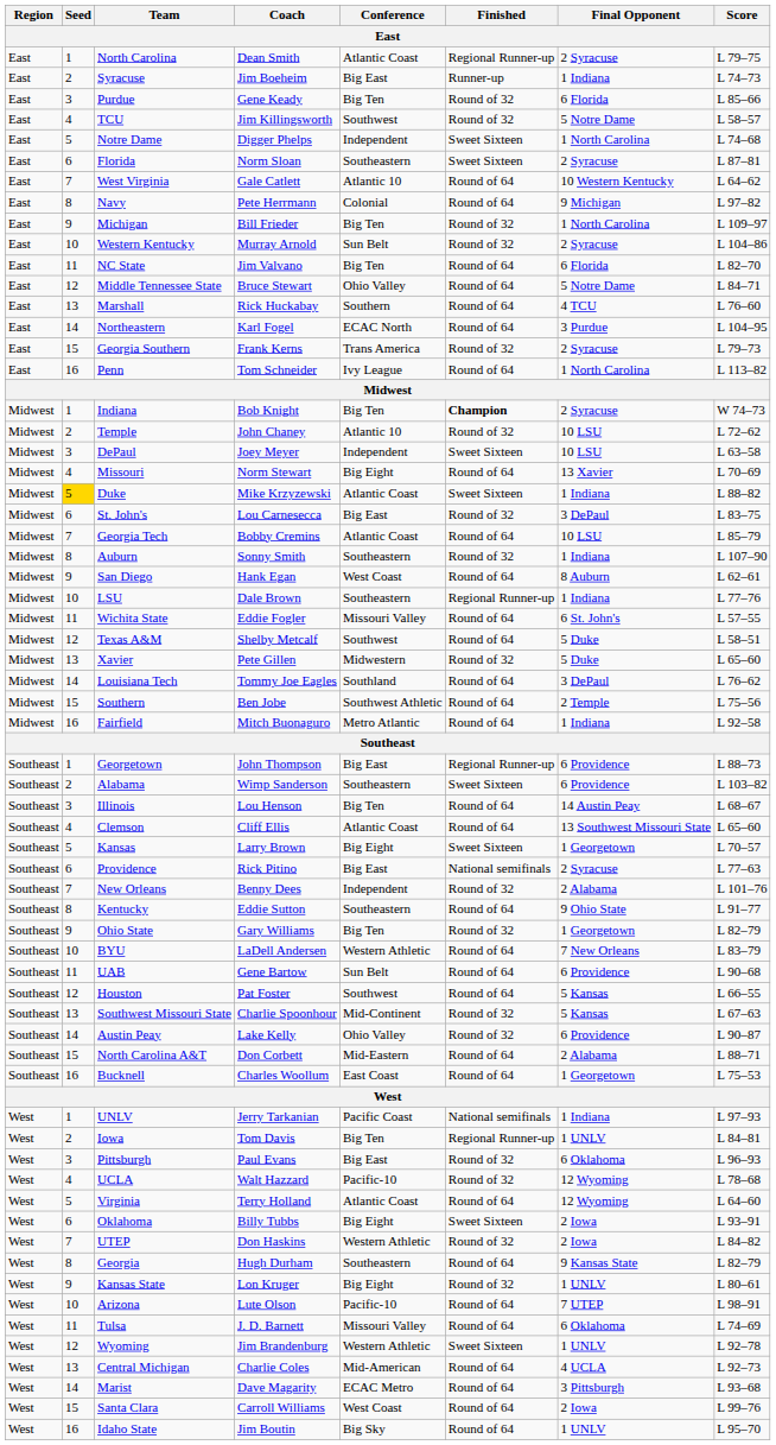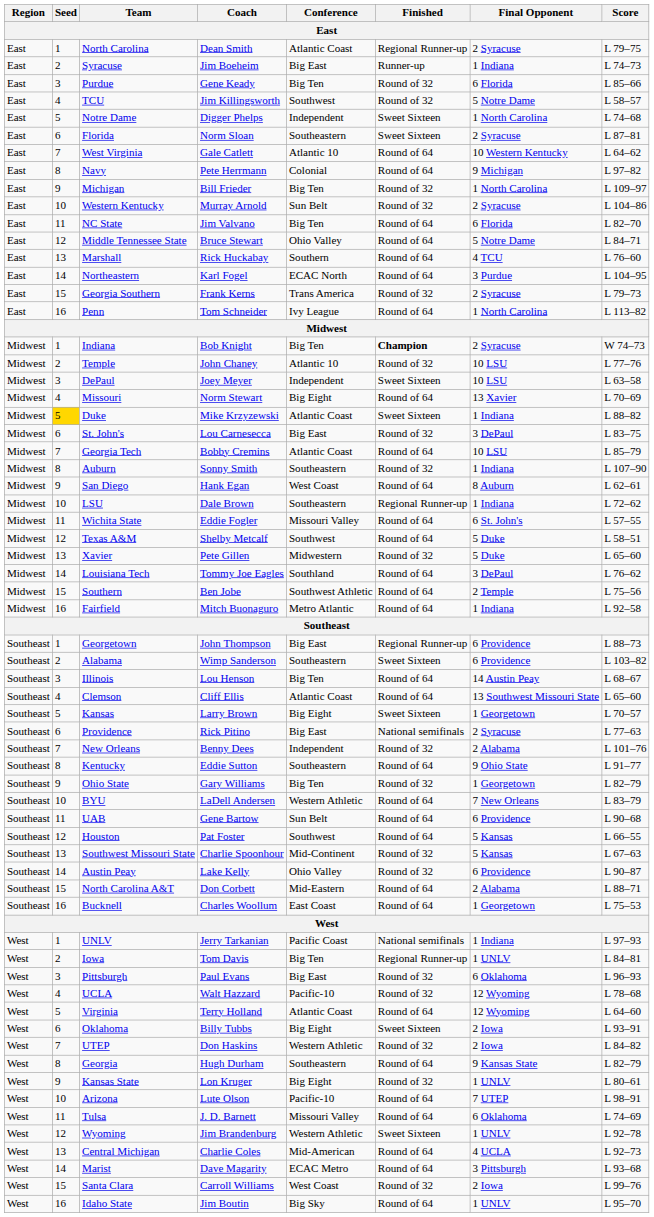 <table class=wikitable>
 <tr>
 <th>Region</th>
 <th>Seed</th>
 <th>Team</th>
 <th>Coach</th>
 <th>Conference</th>
 <th>Finished</th>
 <th>Final Opponent</th>
 <th>Score</th>
 </tr>
 <tr>
 <th colspan=8>East</th>
 </tr>
 <tr>
 <td>East</td>
 <td>1</td>
 <td><a href='#'>North Carolina</a></td>
 <td><a href='#'>Dean Smith</a></td>
 <td>Atlantic Coast</td>
 <td>Regional Runner-up</td>
 <td>2 <a href='#'>Syracuse</a></td>
 <td>L 79–75</td>
 </tr>
 <tr>
 <td>East</td>
 <td>2</td>
 <td><a href='#'>Syracuse</a></td>
 <td><a href='#'>Jim Boeheim</a></td>
 <td>Big East</td>
 <td>Runner-up</td>
 <td>1 <a href='#'>Indiana</a></td>
 <td>L 74–73</td>
 </tr>
 <tr>
 <td>East</td>
 <td>3</td>
 <td><a href='#'>Purdue</a></td>
 <td><a href='#'>Gene Keady</a></td>
 <td>Big Ten</td>
 <td>Round of 32</td>
 <td>6 <a href='#'>Florida</a></td>
 <td>L 85–66</td>
 </tr>
 <tr>
 <td>East</td>
 <td>4</td>
 <td><a href='#'>TCU</a></td>
 <td><a href='#'>Jim Killingsworth</a></td>
 <td>Southwest</td>
 <td>Round of 32</td>
 <td>5 <a href='#'>Notre Dame</a></td>
 <td>L 58–57</td>
 </tr>
 <tr>
 <td>East</td>
 <td>5</td>
 <td><a href='#'>Notre Dame</a></td>
 <td><a href='#'>Digger Phelps</a></td>
 <td>Independent</td>
 <td>Sweet Sixteen</td>
 <td>1 <a href='#'>North Carolina</a></td>
 <td>L 74–68</td>
 </tr>
 <tr>
 <td>East</td>
 <td>6</td>
 <td><a href='#'>Florida</a></td>
 <td><a href='#'>Norm Sloan</a></td>
 <td>Southeastern</td>
 <td>Sweet Sixteen</td>
 <td>2 <a href='#'>Syracuse</a></td>
 <td>L 87–81</td>
 </tr>
 <tr>
 <td>East</td>
 <td>7</td>
 <td><a href='#'>West Virginia</a></td>
 <td><a href='#'>Gale Catlett</a></td>
 <td>Atlantic 10</td>
 <td>Round of 64</td>
 <td>10 <a href='#'>Western Kentucky</a></td>
 <td>L 64–62</td>
 </tr>
 <tr>
 <td>East</td>
 <td>8</td>
 <td><a href='#'>Navy</a></td>
 <td><a href='#'>Pete Herrmann</a></td>
 <td>Colonial</td>
 <td>Round of 64</td>
 <td>9 <a href='#'>Michigan</a></td>
 <td>L 97–82</td>
 </tr>
 <tr>
 <td>East</td>
 <td>9</td>
 <td><a href='#'>Michigan</a></td>
 <td><a href='#'>Bill Frieder</a></td>
 <td>Big Ten</td>
 <td>Round of 32</td>
 <td>1 <a href='#'>North Carolina</a></td>
 <td>L 109–97</td>
 </tr>
 <tr>
 <td>East</td>
 <td>10</td>
 <td><a href='#'>Western Kentucky</a></td>
 <td><a href='#'>Murray Arnold</a></td>
 <td>Sun Belt</td>
 <td>Round of 32</td>
 <td>2 <a href='#'>Syracuse</a></td>
 <td>L 104–86</td>
 </tr>
 <tr>
 <td>East</td>
 <td>11</td>
 <td><a href='#'>NC State</a></td>
 <td><a href='#'>Jim Valvano</a></td>
 <td>Big Ten</td>
 <td>Round of 64</td>
 <td>6 <a href='#'>Florida</a></td>
 <td>L 82–70</td>
 </tr>
 <tr>
 <td>East</td>
 <td>12</td>
 <td><a href='#'>Middle Tennessee State</a></td>
 <td><a href='#'>Bruce Stewart</a></td>
 <td>Ohio Valley</td>
 <td>Round of 64</td>
 <td>5 <a href='#'>Notre Dame</a></td>
 <td>L 84–71</td>
 </tr>
 <tr>
 <td>East</td>
 <td>13</td>
 <td><a href='#'>Marshall</a></td>
 <td><a href='#'>Rick Huckabay</a></td>
 <td>Southern</td>
 <td>Round of 64</td>
 <td>4 <a href='#'>TCU</a></td>
 <td>L 76–60</td>
 </tr>
 <tr>
 <td>East</td>
 <td>14</td>
 <td><a href='#'>Northeastern</a></td>
 <td><a href='#'>Karl Fogel</a></td>
 <td>ECAC North</td>
 <td>Round of 64</td>
 <td>3 <a href='#'>Purdue</a></td>
 <td>L 104–95</td>
 </tr>
 <tr>
 <td>East</td>
 <td>15</td>
 <td><a href='#'>Georgia Southern</a></td>
 <td><a href='#'>Frank Kerns</a></td>
 <td>Trans America</td>
 <td>Round of 32</td>
 <td>2 <a href='#'>Syracuse</a></td>
 <td>L 79–73</td>
 </tr>
 <tr>
 <td>East</td>
 <td>16</td>
 <td><a href='#'>Penn</a></td>
 <td><a href='#'>Tom Schneider</a></td>
 <td>Ivy League</td>
 <td>Round of 64</td>
 <td>1 <a href='#'>North Carolina</a></td>
 <td>L 113–82</td>
 </tr>
 <tr>
 <th colspan=8>Midwest</th>
 </tr>
 <tr>
 <td>Midwest</td>
 <td>1</td>
 <td><a href='#'>Indiana</a></td>
 <td><a href='#'>Bob Knight</a></td>
 <td>Big Ten</td>
 <td><strong>Champion</strong></td>
 <td>2 <a href='#'>Syracuse</a></td>
 <td>W 74–73</td>
 </tr>
 <tr>
 <td>Midwest</td>
 <td>2</td>
 <td><a href='#'>Temple</a></td>
 <td><a href='#'>John Chaney</a></td>
 <td>Atlantic 10</td>
 <td>Round of 32</td>
 <td>10 <a href='#'>LSU</a></td>
-<td>L 72–62</td>
+<td>L 77–76</td>
 </tr>
 <tr>
 <td>Midwest</td>
 <td>3</td>
 <td><a href='#'>DePaul</a></td>
 <td><a href='#'>Joey Meyer</a></td>
 <td>Independent</td>
 <td>Sweet Sixteen</td>
 <td>10 <a href='#'>LSU</a></td>
 <td>L 63–58</td>
 </tr>
 <tr>
 <td>Midwest</td>
 <td>4</td>
 <td><a href='#'>Missouri</a></td>
 <td><a href='#'>Norm Stewart</a></td>
 <td>Big Eight</td>
 <td>Round of 64</td>
 <td>13 <a href='#'>Xavier</a></td>
 <td>L 70–69</td>
 </tr>
 <tr>
 <td>Midwest</td>
 <td style="background: gold;">5</td>
 <td><a href='#'>Duke</a></td>
 <td><a href='#'>Mike Krzyzewski</a></td>
 <td>Atlantic Coast</td>
 <td>Sweet Sixteen</td>
 <td>1 <a href='#'>Indiana</a></td>
 <td>L 88–82</td>
 </tr>
 <tr>
 <td>Midwest</td>
 <td>6</td>
 <td><a href='#'>St. John's</a></td>
 <td><a href='#'>Lou Carnesecca</a></td>
 <td>Big East</td>
 <td>Round of 32</td>
 <td>3 <a href='#'>DePaul</a></td>
 <td>L 83–75</td>
 </tr>
 <tr>
 <td>Midwest</td>
 <td>7</td>
 <td><a href='#'>Georgia Tech</a></td>
 <td><a href='#'>Bobby Cremins</a></td>
 <td>Atlantic Coast</td>
 <td>Round of 64</td>
 <td>10 <a href='#'>LSU</a></td>
 <td>L 85–79</td>
 </tr>
 <tr>
 <td>Midwest</td>
 <td>8</td>
 <td><a href='#'>Auburn</a></td>
 <td><a href='#'>Sonny Smith</a></td>
 <td>Southeastern</td>
 <td>Round of 32</td>
 <td>1 <a href='#'>Indiana</a></td>
 <td>L 107–90</td>
 </tr>
 <tr>
 <td>Midwest</td>
 <td>9</td>
 <td><a href='#'>San Diego</a></td>
 <td><a href='#'>Hank Egan</a></td>
 <td>West Coast</td>
 <td>Round of 64</td>
 <td>8 <a href='#'>Auburn</a></td>
 <td>L 62–61</td>
 </tr>
 <tr>
 <td>Midwest</td>
 <td>10</td>
 <td><a href='#'>LSU</a></td>
 <td><a href='#'>Dale Brown</a></td>
 <td>Southeastern</td>
 <td>Regional Runner-up</td>
 <td>1 <a href='#'>Indiana</a></td>
-<td>L 77–76</td>
+<td>L 72–62</td>
 </tr>
 <tr>
 <td>Midwest</td>
 <td>11</td>
 <td><a href='#'>Wichita State</a></td>
 <td><a href='#'>Eddie Fogler</a></td>
 <td>Missouri Valley</td>
 <td>Round of 64</td>
 <td>6 <a href='#'>St. John's</a></td>
 <td>L 57–55</td>
 </tr>
 <tr>
 <td>Midwest</td>
 <td>12</td>
 <td><a href='#'>Texas A&M</a></td>
 <td><a href='#'>Shelby Metcalf</a></td>
 <td>Southwest</td>
 <td>Round of 64</td>
 <td>5 <a href='#'>Duke</a></td>
 <td>L 58–51</td>
 </tr>
 <tr>
 <td>Midwest</td>
 <td>13</td>
 <td><a href='#'>Xavier</a></td>
 <td><a href='#'>Pete Gillen</a></td>
 <td>Midwestern</td>
 <td>Round of 32</td>
 <td>5 <a href='#'>Duke</a></td>
 <td>L 65–60</td>
 </tr>
 <tr>
 <td>Midwest</td>
 <td>14</td>
 <td><a href='#'>Louisiana Tech</a></td>
 <td><a href='#'>Tommy Joe Eagles</a></td>
 <td>Southland</td>
 <td>Round of 64</td>
 <td>3 <a href='#'>DePaul</a></td>
 <td>L 76–62</td>
 </tr>
 <tr>
 <td>Midwest</td>
 <td>15</td>
 <td><a href='#'>Southern</a></td>
 <td><a href='#'>Ben Jobe</a></td>
 <td>Southwest Athletic</td>
 <td>Round of 64</td>
 <td>2 <a href='#'>Temple</a></td>
 <td>L 75–56</td>
 </tr>
 <tr>
 <td>Midwest</td>
 <td>16</td>
 <td><a href='#'>Fairfield</a></td>
 <td><a href='#'>Mitch Buonaguro</a></td>
 <td>Metro Atlantic</td>
 <td>Round of 64</td>
 <td>1 <a href='#'>Indiana</a></td>
 <td>L 92–58</td>
 </tr>
 <tr>
 <th colspan=8>Southeast</th>
 </tr>
 <tr>
 <td>Southeast</td>
 <td>1</td>
 <td><a href='#'>Georgetown</a></td>
 <td><a href='#'>John Thompson</a></td>
 <td>Big East</td>
 <td>Regional Runner-up</td>
 <td>6 <a href='#'>Providence</a></td>
 <td>L 88–73</td>
 </tr>
 <tr>
 <td>Southeast</td>
 <td>2</td>
 <td><a href='#'>Alabama</a></td>
 <td><a href='#'>Wimp Sanderson</a></td>
 <td>Southeastern</td>
 <td>Sweet Sixteen</td>
 <td>6 <a href='#'>Providence</a></td>
 <td>L 103–82</td>
 </tr>
 <tr>
 <td>Southeast</td>
 <td>3</td>
 <td><a href='#'>Illinois</a></td>
 <td><a href='#'>Lou Henson</a></td>
 <td>Big Ten</td>
 <td>Round of 64</td>
 <td>14 <a href='#'>Austin Peay</a></td>
 <td>L 68–67</td>
 </tr>
 <tr>
 <td>Southeast</td>
 <td>4</td>
 <td><a href='#'>Clemson</a></td>
 <td><a href='#'>Cliff Ellis</a></td>
 <td>Atlantic Coast</td>
 <td>Round of 64</td>
 <td>13 <a href='#'>Southwest Missouri State</a></td>
 <td>L 65–60</td>
 </tr>
 <tr>
 <td>Southeast</td>
 <td>5</td>
 <td><a href='#'>Kansas</a></td>
 <td><a href='#'>Larry Brown</a></td>
 <td>Big Eight</td>
 <td>Sweet Sixteen</td>
 <td>1 <a href='#'>Georgetown</a></td>
 <td>L 70–57</td>
 </tr>
 <tr>
 <td>Southeast</td>
 <td>6</td>
 <td><a href='#'>Providence</a></td>
 <td><a href='#'>Rick Pitino</a></td>
 <td>Big East</td>
 <td>National semifinals</td>
 <td>2 <a href='#'>Syracuse</a></td>
 <td>L 77–63</td>
 </tr>
 <tr>
 <td>Southeast</td>
 <td>7</td>
 <td><a href='#'>New Orleans</a></td>
 <td><a href='#'>Benny Dees</a></td>
 <td>Independent</td>
 <td>Round of 32</td>
 <td>2 <a href='#'>Alabama</a></td>
 <td>L 101–76</td>
 </tr>
 <tr>
 <td>Southeast</td>
 <td>8</td>
 <td><a href='#'>Kentucky</a></td>
 <td><a href='#'>Eddie Sutton</a></td>
 <td>Southeastern</td>
 <td>Round of 64</td>
 <td>9 <a href='#'>Ohio State</a></td>
 <td>L 91–77</td>
 </tr>
 <tr>
 <td>Southeast</td>
 <td>9</td>
 <td><a href='#'>Ohio State</a></td>
 <td><a href='#'>Gary Williams</a></td>
 <td>Big Ten</td>
 <td>Round of 32</td>
 <td>1 <a href='#'>Georgetown</a></td>
 <td>L 82–79</td>
 </tr>
 <tr>
 <td>Southeast</td>
 <td>10</td>
 <td><a href='#'>BYU</a></td>
 <td><a href='#'>LaDell Andersen</a></td>
 <td>Western Athletic</td>
 <td>Round of 64</td>
 <td>7 <a href='#'>New Orleans</a></td>
 <td>L 83–79</td>
 </tr>
 <tr>
 <td>Southeast</td>
 <td>11</td>
 <td><a href='#'>UAB</a></td>
 <td><a href='#'>Gene Bartow</a></td>
 <td>Sun Belt</td>
 <td>Round of 64</td>
 <td>6 <a href='#'>Providence</a></td>
 <td>L 90–68</td>
 </tr>
 <tr>
 <td>Southeast</td>
 <td>12</td>
 <td><a href='#'>Houston</a></td>
 <td><a href='#'>Pat Foster</a></td>
 <td>Southwest</td>
 <td>Round of 64</td>
 <td>5 <a href='#'>Kansas</a></td>
 <td>L 66–55</td>
 </tr>
 <tr>
 <td>Southeast</td>
 <td>13</td>
 <td><a href='#'>Southwest Missouri State</a></td>
 <td><a href='#'>Charlie Spoonhour</a></td>
 <td>Mid-Continent</td>
 <td>Round of 32</td>
 <td>5 <a href='#'>Kansas</a></td>
 <td>L 67–63</td>
 </tr>
 <tr>
 <td>Southeast</td>
 <td>14</td>
 <td><a href='#'>Austin Peay</a></td>
 <td><a href='#'>Lake Kelly</a></td>
 <td>Ohio Valley</td>
 <td>Round of 32</td>
 <td>6 <a href='#'>Providence</a></td>
 <td>L 90–87</td>
 </tr>
 <tr>
 <td>Southeast</td>
 <td>15</td>
 <td><a href='#'>North Carolina A&T</a></td>
 <td><a href='#'>Don Corbett</a></td>
 <td>Mid-Eastern</td>
 <td>Round of 64</td>
 <td>2 <a href='#'>Alabama</a></td>
 <td>L 88–71</td>
 </tr>
 <tr>
 <td>Southeast</td>
 <td>16</td>
 <td><a href='#'>Bucknell</a></td>
 <td><a href='#'>Charles Woollum</a></td>
 <td>East Coast</td>
 <td>Round of 64</td>
 <td>1 <a href='#'>Georgetown</a></td>
 <td>L 75–53</td>
 </tr>
 <tr>
 <th colspan=8>West</th>
 </tr>
 <tr>
 <td>West</td>
 <td>1</td>
 <td><a href='#'>UNLV</a></td>
 <td><a href='#'>Jerry Tarkanian</a></td>
 <td>Pacific Coast</td>
 <td>National semifinals</td>
 <td>1 <a href='#'>Indiana</a></td>
 <td>L 97–93</td>
 </tr>
 <tr>
 <td>West</td>
 <td>2</td>
 <td><a href='#'>Iowa</a></td>
 <td><a href='#'>Tom Davis</a></td>
 <td>Big Ten</td>
 <td>Regional Runner-up</td>
 <td>1 <a href='#'>UNLV</a></td>
 <td>L 84–81</td>
 </tr>
 <tr>
 <td>West</td>
 <td>3</td>
 <td><a href='#'>Pittsburgh</a></td>
 <td><a href='#'>Paul Evans</a></td>
 <td>Big East</td>
 <td>Round of 32</td>
 <td>6 <a href='#'>Oklahoma</a></td>
 <td>L 96–93</td>
 </tr>
 <tr>
 <td>West</td>
 <td>4</td>
 <td><a href='#'>UCLA</a></td>
 <td><a href='#'>Walt Hazzard</a></td>
 <td>Pacific-10</td>
 <td>Round of 32</td>
 <td>12 <a href='#'>Wyoming</a></td>
 <td>L 78–68</td>
 </tr>
 <tr>
 <td>West</td>
 <td>5</td>
 <td><a href='#'>Virginia</a></td>
 <td><a href='#'>Terry Holland</a></td>
 <td>Atlantic Coast</td>
 <td>Round of 64</td>
 <td>12 <a href='#'>Wyoming</a></td>
 <td>L 64–60</td>
 </tr>
 <tr>
 <td>West</td>
 <td>6</td>
 <td><a href='#'>Oklahoma</a></td>
 <td><a href='#'>Billy Tubbs</a></td>
 <td>Big Eight</td>
 <td>Sweet Sixteen</td>
 <td>2 <a href='#'>Iowa</a></td>
 <td>L 93–91</td>
 </tr>
 <tr>
 <td>West</td>
 <td>7</td>
 <td><a href='#'>UTEP</a></td>
 <td><a href='#'>Don Haskins</a></td>
 <td>Western Athletic</td>
 <td>Round of 32</td>
 <td>2 <a href='#'>Iowa</a></td>
 <td>L 84–82</td>
 </tr>
 <tr>
 <td>West</td>
 <td>8</td>
 <td><a href='#'>Georgia</a></td>
 <td><a href='#'>Hugh Durham</a></td>
 <td>Southeastern</td>
 <td>Round of 64</td>
 <td>9 <a href='#'>Kansas State</a></td>
 <td>L 82–79</td>
 </tr>
 <tr>
 <td>West</td>
 <td>9</td>
 <td><a href='#'>Kansas State</a></td>
 <td><a href='#'>Lon Kruger</a></td>
 <td>Big Eight</td>
 <td>Round of 32</td>
 <td>1 <a href='#'>UNLV</a></td>
 <td>L 80–61</td>
 </tr>
 <tr>
 <td>West</td>
 <td>10</td>
 <td><a href='#'>Arizona</a></td>
 <td><a href='#'>Lute Olson</a></td>
 <td>Pacific-10</td>
 <td>Round of 64</td>
 <td>7 <a href='#'>UTEP</a></td>
 <td>L 98–91</td>
 </tr>
 <tr>
 <td>West</td>
 <td>11</td>
 <td><a href='#'>Tulsa</a></td>
 <td><a href='#'>J. D. Barnett</a></td>
 <td>Missouri Valley</td>
 <td>Round of 64</td>
 <td>6 <a href='#'>Oklahoma</a></td>
 <td>L 74–69</td>
 </tr>
 <tr>
 <td>West</td>
 <td>12</td>
 <td><a href='#'>Wyoming</a></td>
 <td><a href='#'>Jim Brandenburg</a></td>
 <td>Western Athletic</td>
 <td>Sweet Sixteen</td>
 <td>1 <a href='#'>UNLV</a></td>
 <td>L 92–78</td>
 </tr>
 <tr>
 <td>West</td>
 <td>13</td>
 <td><a href='#'>Central Michigan</a></td>
 <td><a href='#'>Charlie Coles</a></td>
 <td>Mid-American</td>
 <td>Round of 64</td>
 <td>4 <a href='#'>UCLA</a></td>
 <td>L 92–73</td>
 </tr>
 <tr>
 <td>West</td>
 <td>14</td>
 <td><a href='#'>Marist</a></td>
 <td><a href='#'>Dave Magarity</a></td>
 <td>ECAC Metro</td>
 <td>Round of 64</td>
 <td>3 <a href='#'>Pittsburgh</a></td>
 <td>L 93–68</td>
 </tr>
 <tr>
 <td>West</td>
 <td>15</td>
 <td><a href='#'>Santa Clara</a></td>
 <td><a href='#'>Carroll Williams</a></td>
 <td>West Coast</td>
-<td>Round of 64</td>
+<td>Round of 32</td>
 <td>2 <a href='#'>Iowa</a></td>
 <td>L 99–76</td>
 </tr>
 <tr>
 <td>West</td>
 <td>16</td>
 <td><a href='#'>Idaho State</a></td>
 <td><a href='#'>Jim Boutin</a></td>
 <td>Big Sky</td>
 <td>Round of 64</td>
 <td>1 <a href='#'>UNLV</a></td>
 <td>L 95–70</td>
 </tr>
 </table>
